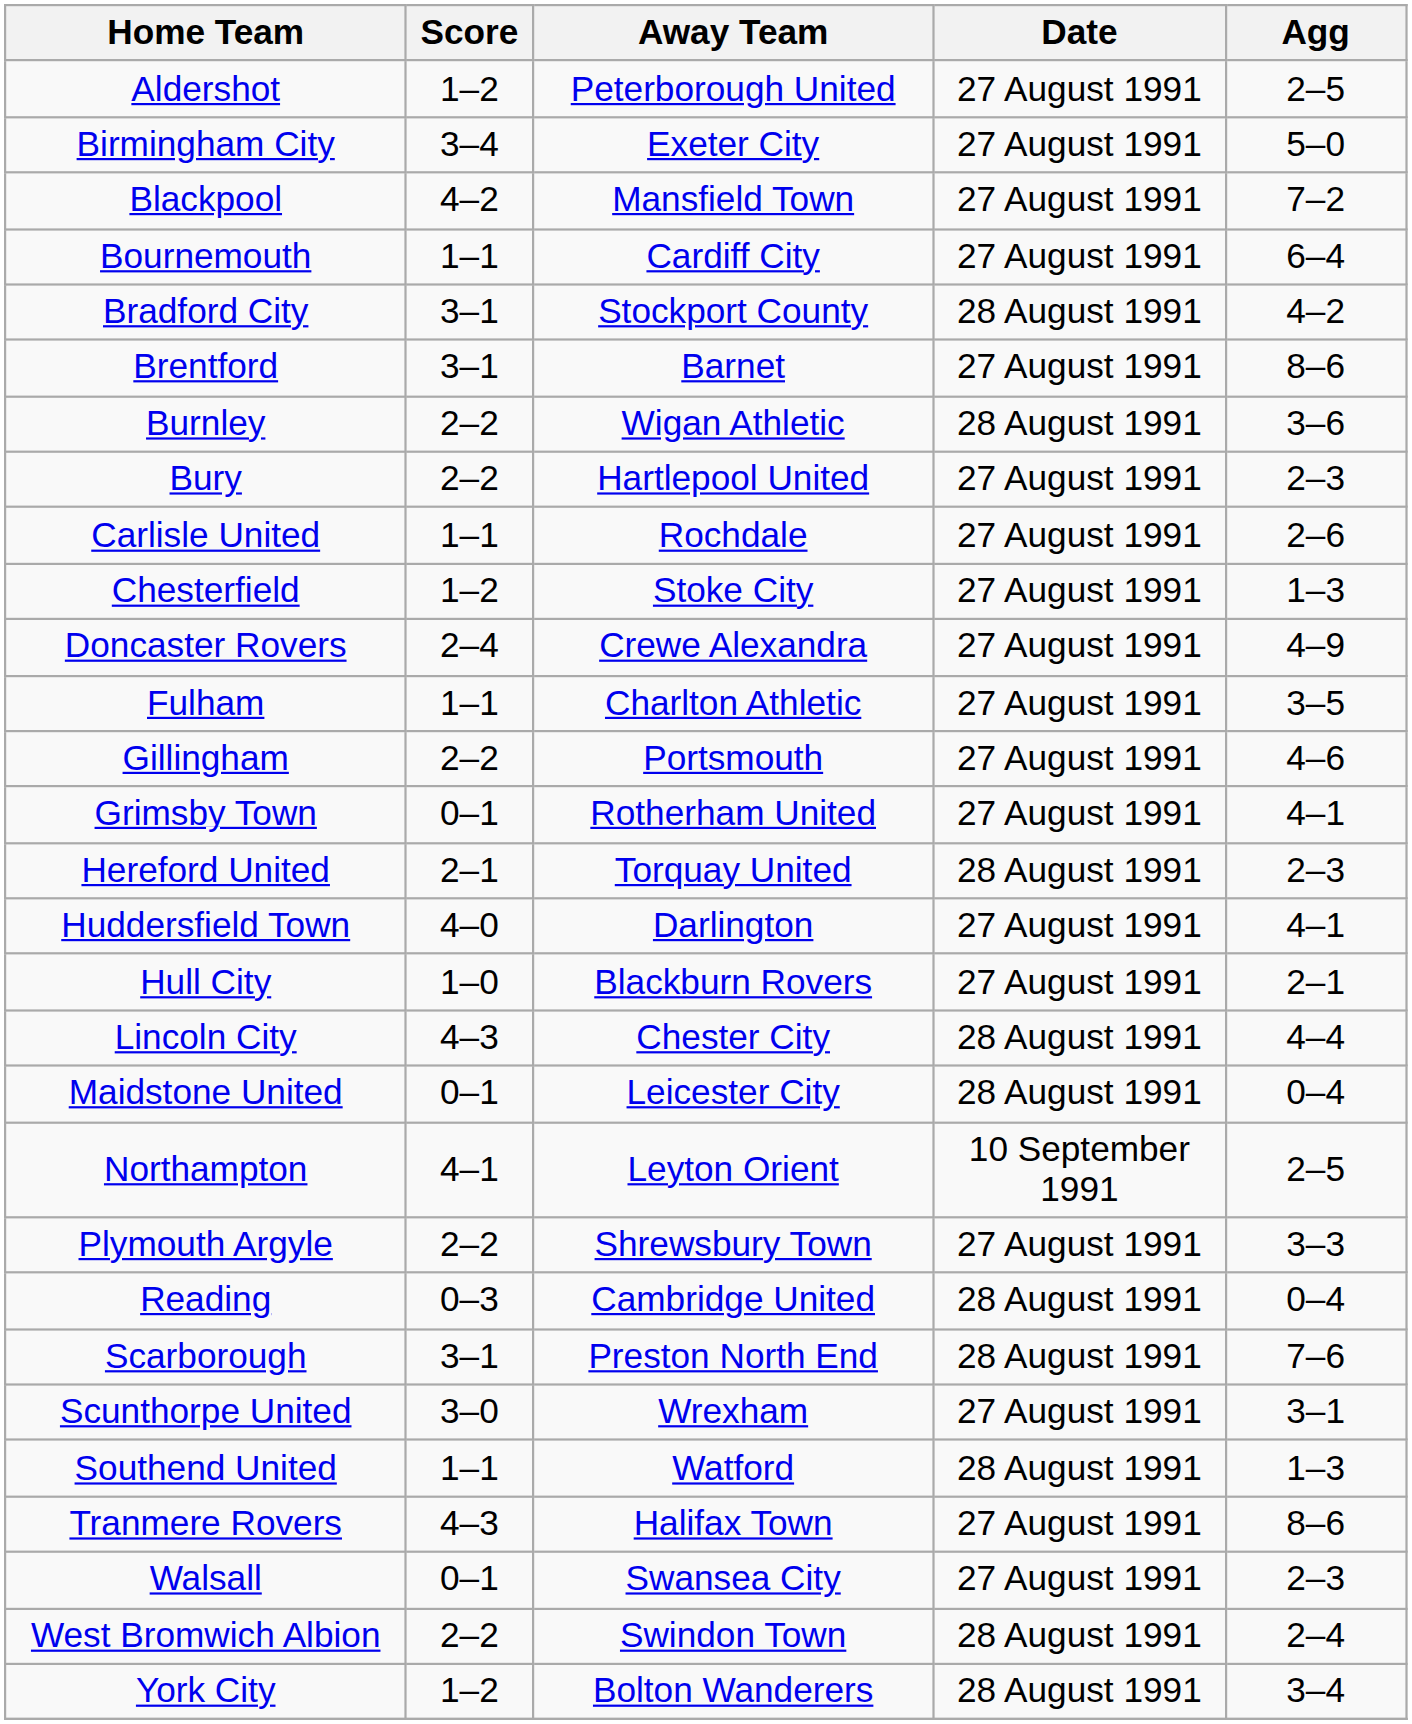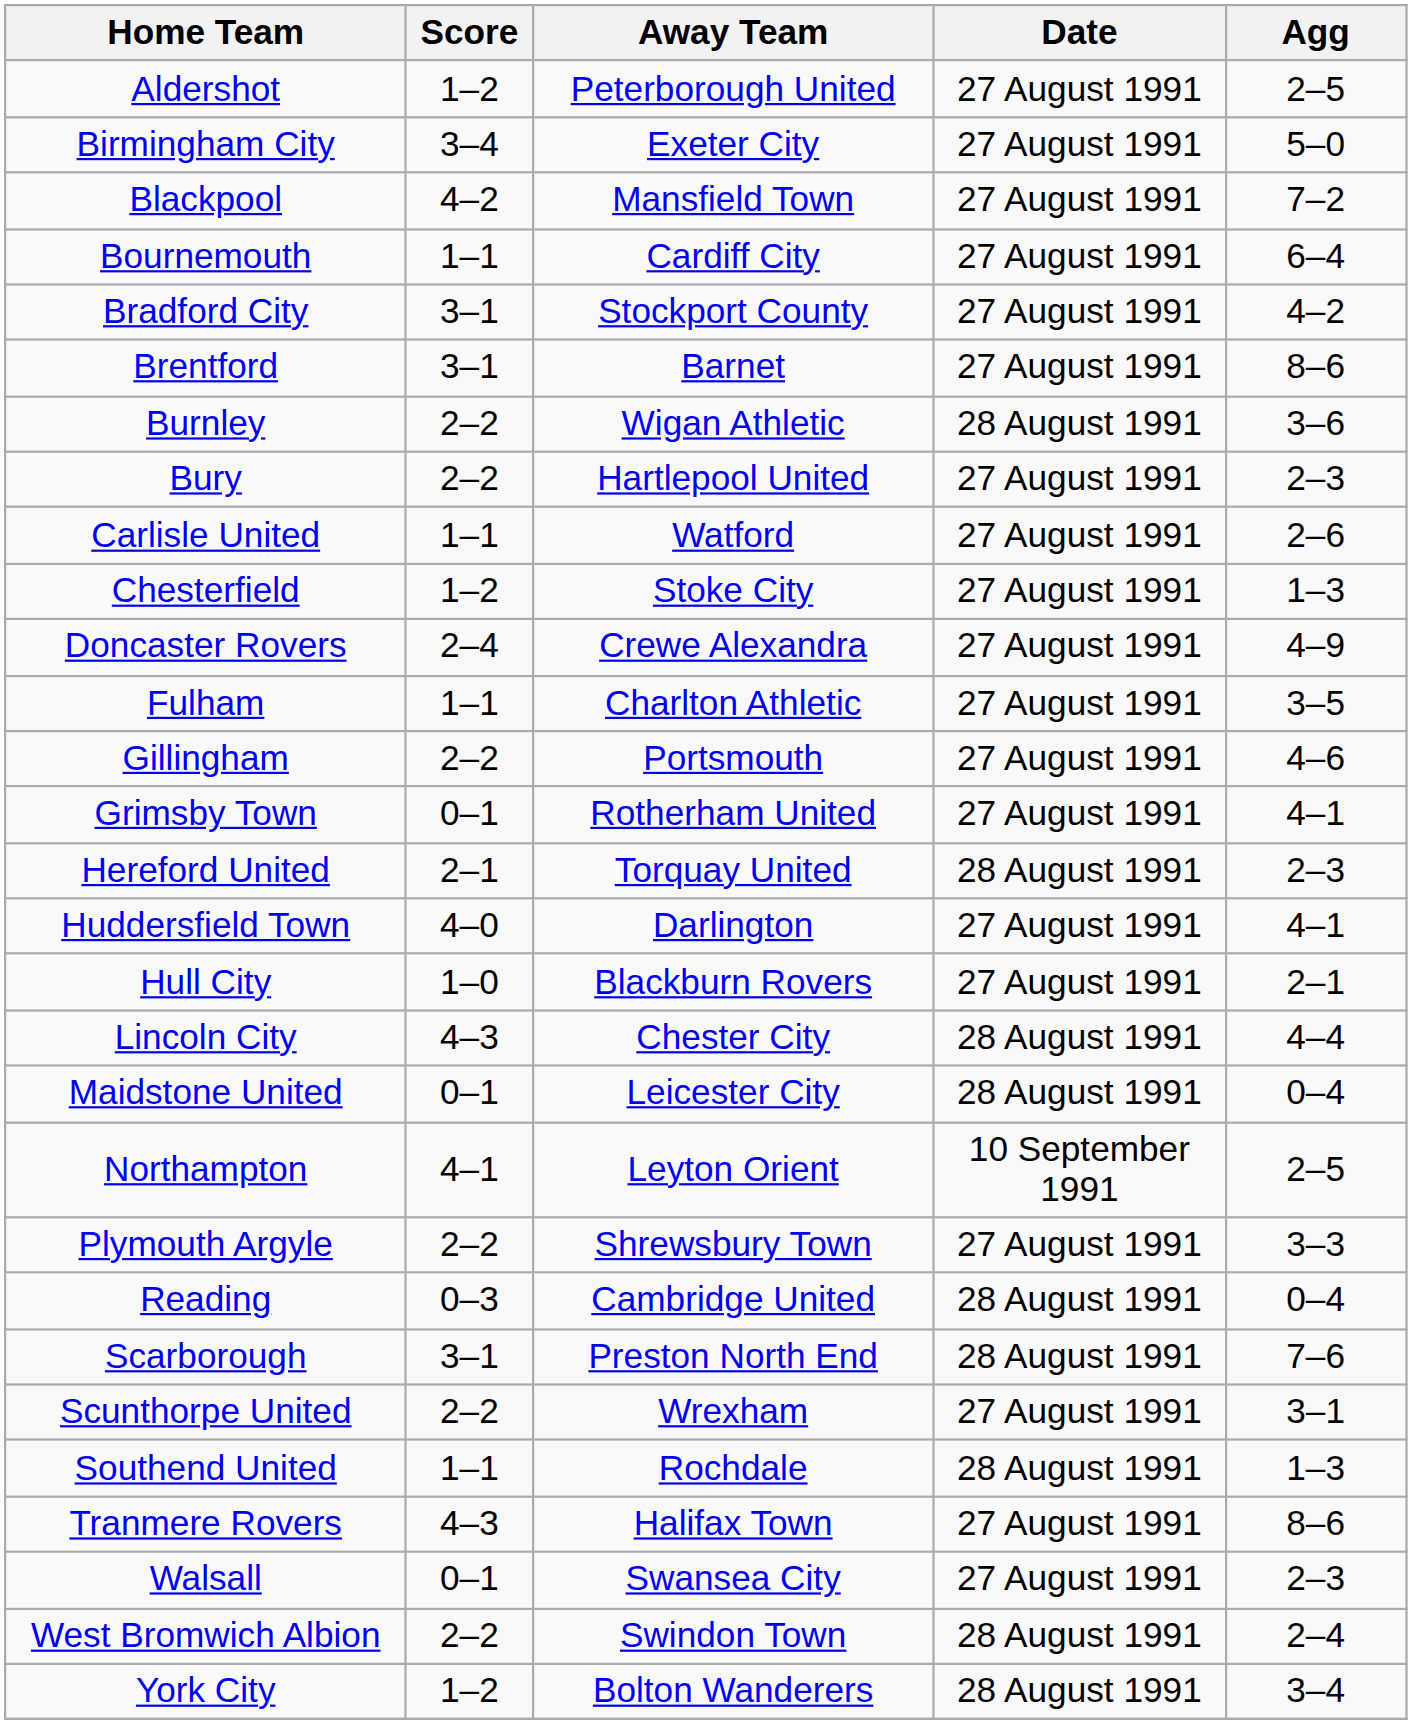 <table class="wikitable" style="text-align:center;">
 <tr>
 <th width=175>Home Team</th>
 <th width=50>Score</th>
 <th width=175>Away Team</th>
 <th width= 125>Date</th>
 <th width= 75>Agg</th>
 </tr>
 <tr>
 <td><a href='#'>Aldershot</a></td>
 <td>1–2</td>
 <td><a href='#'>Peterborough United</a></td>
 <td>27 August 1991</td>
 <td>2–5</td>
 </tr>
 <tr>
 <td><a href='#'>Birmingham City</a></td>
 <td>3–4</td>
 <td><a href='#'>Exeter City</a></td>
 <td>27 August 1991</td>
 <td>5–0</td>
 </tr>
 <tr>
 <td><a href='#'>Blackpool</a></td>
 <td>4–2</td>
 <td><a href='#'>Mansfield Town</a></td>
 <td>27 August 1991</td>
 <td>7–2</td>
 </tr>
 <tr>
 <td><a href='#'>Bournemouth</a></td>
 <td>1–1</td>
 <td><a href='#'>Cardiff City</a></td>
 <td>27 August 1991</td>
 <td>6–4</td>
 </tr>
 <tr>
 <td><a href='#'>Bradford City</a></td>
 <td>3–1</td>
 <td><a href='#'>Stockport County</a></td>
-<td>28 August 1991</td>
+<td>27 August 1991</td>
 <td>4–2</td>
 </tr>
 <tr>
 <td><a href='#'>Brentford</a></td>
 <td>3–1</td>
 <td><a href='#'>Barnet</a></td>
 <td>27 August 1991</td>
 <td>8–6</td>
 </tr>
 <tr>
 <td><a href='#'>Burnley</a></td>
 <td>2–2</td>
 <td><a href='#'>Wigan Athletic</a></td>
 <td>28 August 1991</td>
 <td>3–6</td>
 </tr>
 <tr>
 <td><a href='#'>Bury</a></td>
 <td>2–2</td>
 <td><a href='#'>Hartlepool United</a></td>
 <td>27 August 1991</td>
 <td>2–3</td>
 </tr>
 <tr>
 <td><a href='#'>Carlisle United</a></td>
 <td>1–1</td>
-<td><a href='#'>Rochdale</a></td>
+<td><a href='#'>Watford</a></td>
 <td>27 August 1991</td>
 <td>2–6</td>
 </tr>
 <tr>
 <td><a href='#'>Chesterfield</a></td>
 <td>1–2</td>
 <td><a href='#'>Stoke City</a></td>
 <td>27 August 1991</td>
 <td>1–3</td>
 </tr>
 <tr>
 <td><a href='#'>Doncaster Rovers</a></td>
 <td>2–4</td>
 <td><a href='#'>Crewe Alexandra</a></td>
 <td>27 August 1991</td>
 <td>4–9</td>
 </tr>
 <tr>
 <td><a href='#'>Fulham</a></td>
 <td>1–1</td>
 <td><a href='#'>Charlton Athletic</a></td>
 <td>27 August 1991</td>
 <td>3–5</td>
 </tr>
 <tr>
 <td><a href='#'>Gillingham</a></td>
 <td>2–2</td>
 <td><a href='#'>Portsmouth</a></td>
 <td>27 August 1991</td>
 <td>4–6</td>
 </tr>
 <tr>
 <td><a href='#'>Grimsby Town</a></td>
 <td>0–1</td>
 <td><a href='#'>Rotherham United</a></td>
 <td>27 August 1991</td>
 <td>4–1</td>
 </tr>
 <tr>
 <td><a href='#'>Hereford United</a></td>
 <td>2–1</td>
 <td><a href='#'>Torquay United</a></td>
 <td>28 August 1991</td>
 <td>2–3</td>
 </tr>
 <tr>
 <td><a href='#'>Huddersfield Town</a></td>
 <td>4–0</td>
 <td><a href='#'>Darlington</a></td>
 <td>27 August 1991</td>
 <td>4–1</td>
 </tr>
 <tr>
 <td><a href='#'>Hull City</a></td>
 <td>1–0</td>
 <td><a href='#'>Blackburn Rovers</a></td>
 <td>27 August 1991</td>
 <td>2–1</td>
 </tr>
 <tr>
 <td><a href='#'>Lincoln City</a></td>
 <td>4–3</td>
 <td><a href='#'>Chester City</a></td>
 <td>28 August 1991</td>
 <td>4–4</td>
 </tr>
 <tr>
 <td><a href='#'>Maidstone United</a></td>
 <td>0–1</td>
 <td><a href='#'>Leicester City</a></td>
 <td>28 August 1991</td>
 <td>0–4</td>
 </tr>
 <tr>
 <td><a href='#'>Northampton</a></td>
 <td>4–1</td>
 <td><a href='#'>Leyton Orient</a></td>
 <td>10 September 1991</td>
 <td>2–5</td>
 </tr>
 <tr>
 <td><a href='#'>Plymouth Argyle</a></td>
 <td>2–2</td>
 <td><a href='#'>Shrewsbury Town</a></td>
 <td>27 August 1991</td>
 <td>3–3</td>
 </tr>
 <tr>
 <td><a href='#'>Reading</a></td>
 <td>0–3</td>
 <td><a href='#'>Cambridge United</a></td>
 <td>28 August 1991</td>
 <td>0–4</td>
 </tr>
 <tr>
 <td><a href='#'>Scarborough</a></td>
 <td>3–1</td>
 <td><a href='#'>Preston North End</a></td>
 <td>28 August 1991</td>
 <td>7–6</td>
 </tr>
 <tr>
 <td><a href='#'>Scunthorpe United</a></td>
-<td>3–0</td>
+<td>2–2</td>
 <td><a href='#'>Wrexham</a></td>
 <td>27 August 1991</td>
 <td>3–1</td>
 </tr>
 <tr>
 <td><a href='#'>Southend United</a></td>
 <td>1–1</td>
-<td><a href='#'>Watford</a></td>
+<td><a href='#'>Rochdale</a></td>
 <td>28 August 1991</td>
 <td>1–3</td>
 </tr>
 <tr>
 <td><a href='#'>Tranmere Rovers</a></td>
 <td>4–3</td>
 <td><a href='#'>Halifax Town</a></td>
 <td>27 August 1991</td>
 <td>8–6</td>
 </tr>
 <tr>
 <td><a href='#'>Walsall</a></td>
 <td>0–1</td>
 <td><a href='#'>Swansea City</a></td>
 <td>27 August 1991</td>
 <td>2–3</td>
 </tr>
 <tr>
 <td><a href='#'>West Bromwich Albion</a></td>
 <td>2–2</td>
 <td><a href='#'>Swindon Town</a></td>
 <td>28 August 1991</td>
 <td>2–4</td>
 </tr>
 <tr>
 <td><a href='#'>York City</a></td>
 <td>1–2</td>
 <td><a href='#'>Bolton Wanderers</a></td>
 <td>28 August 1991</td>
 <td>3–4</td>
 </tr>
 <tr>
 </tr>
 </table>
